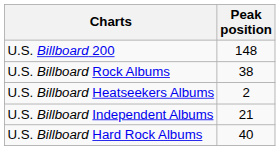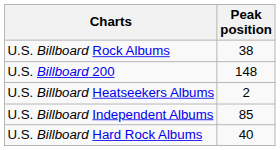 <table class="wikitable sortable">
 <tr>
 <th align="left">Charts</th>
 <th align="left">Peak<br>position</th>
 </tr>
 <tr>
+<td>U.S. <em>Billboard</em> <a href='#'>Rock Albums</a></td>
+<td style="text-align:center;">38</td>
+</tr>
+<tr>
 <td>U.S. <a href='#'><em>Billboard</em> 200</a></td>
 <td style="text-align:center;">148</td>
-</tr>
-<tr>
-<td>U.S. <em>Billboard</em> <a href='#'>Rock Albums</a></td>
-<td style="text-align:center;">38</td>
 </tr>
 <tr>
 <td>U.S. <em>Billboard</em> <a href='#'>Heatseekers Albums</a></td>
 <td style="text-align:center;">2</td>
 </tr>
 <tr>
 <td>U.S. <em>Billboard</em> <a href='#'>Independent Albums</a></td>
-<td style="text-align:center;">21</td>
+<td style="text-align:center;">85</td>
 </tr>
 <tr>
 <td>U.S. <em>Billboard</em> <a href='#'>Hard Rock Albums</a></td>
 <td style="text-align:center;">40</td>
 </tr>
 </table>
